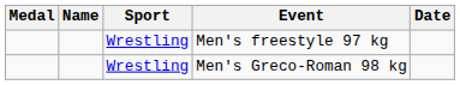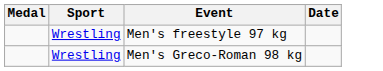 <table class="wikitable sortable" style="font-size:95%">
 <tr>
 <th>Medal</th>
-<th>Name</th>
 <th>Sport</th>
 <th>Event</th>
 <th>Date</th>
 </tr>
 <tr>
-<td></td>
 <td></td>
 <td><a href='#'>Wrestling</a></td>
 <td>Men's freestyle 97 kg</td>
 <td></td>
 </tr>
 <tr>
 <td></td>
-<td></td>
 <td><a href='#'>Wrestling</a></td>
 <td>Men's Greco-Roman 98 kg</td>
 <td></td>
 </tr>
 </table>
